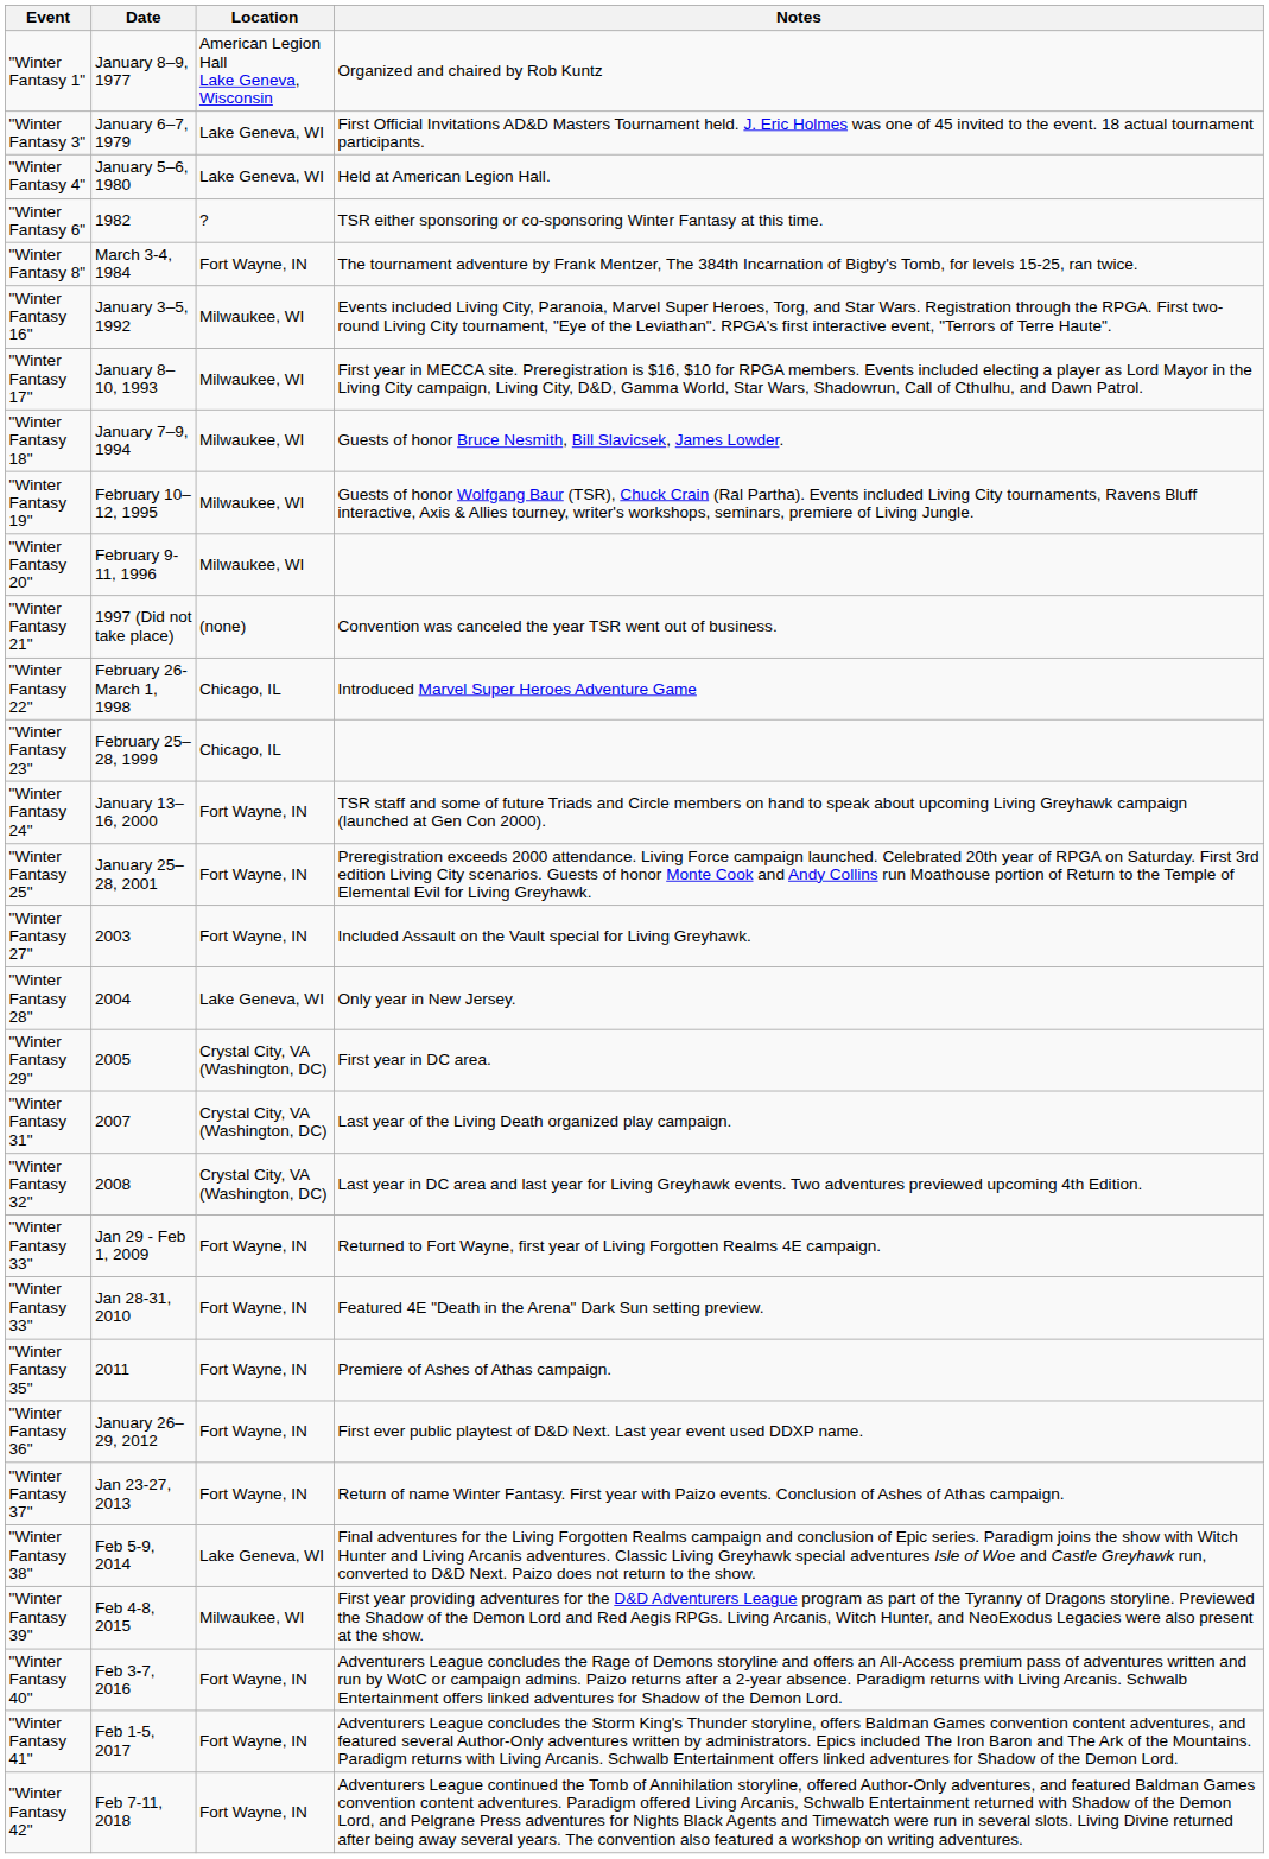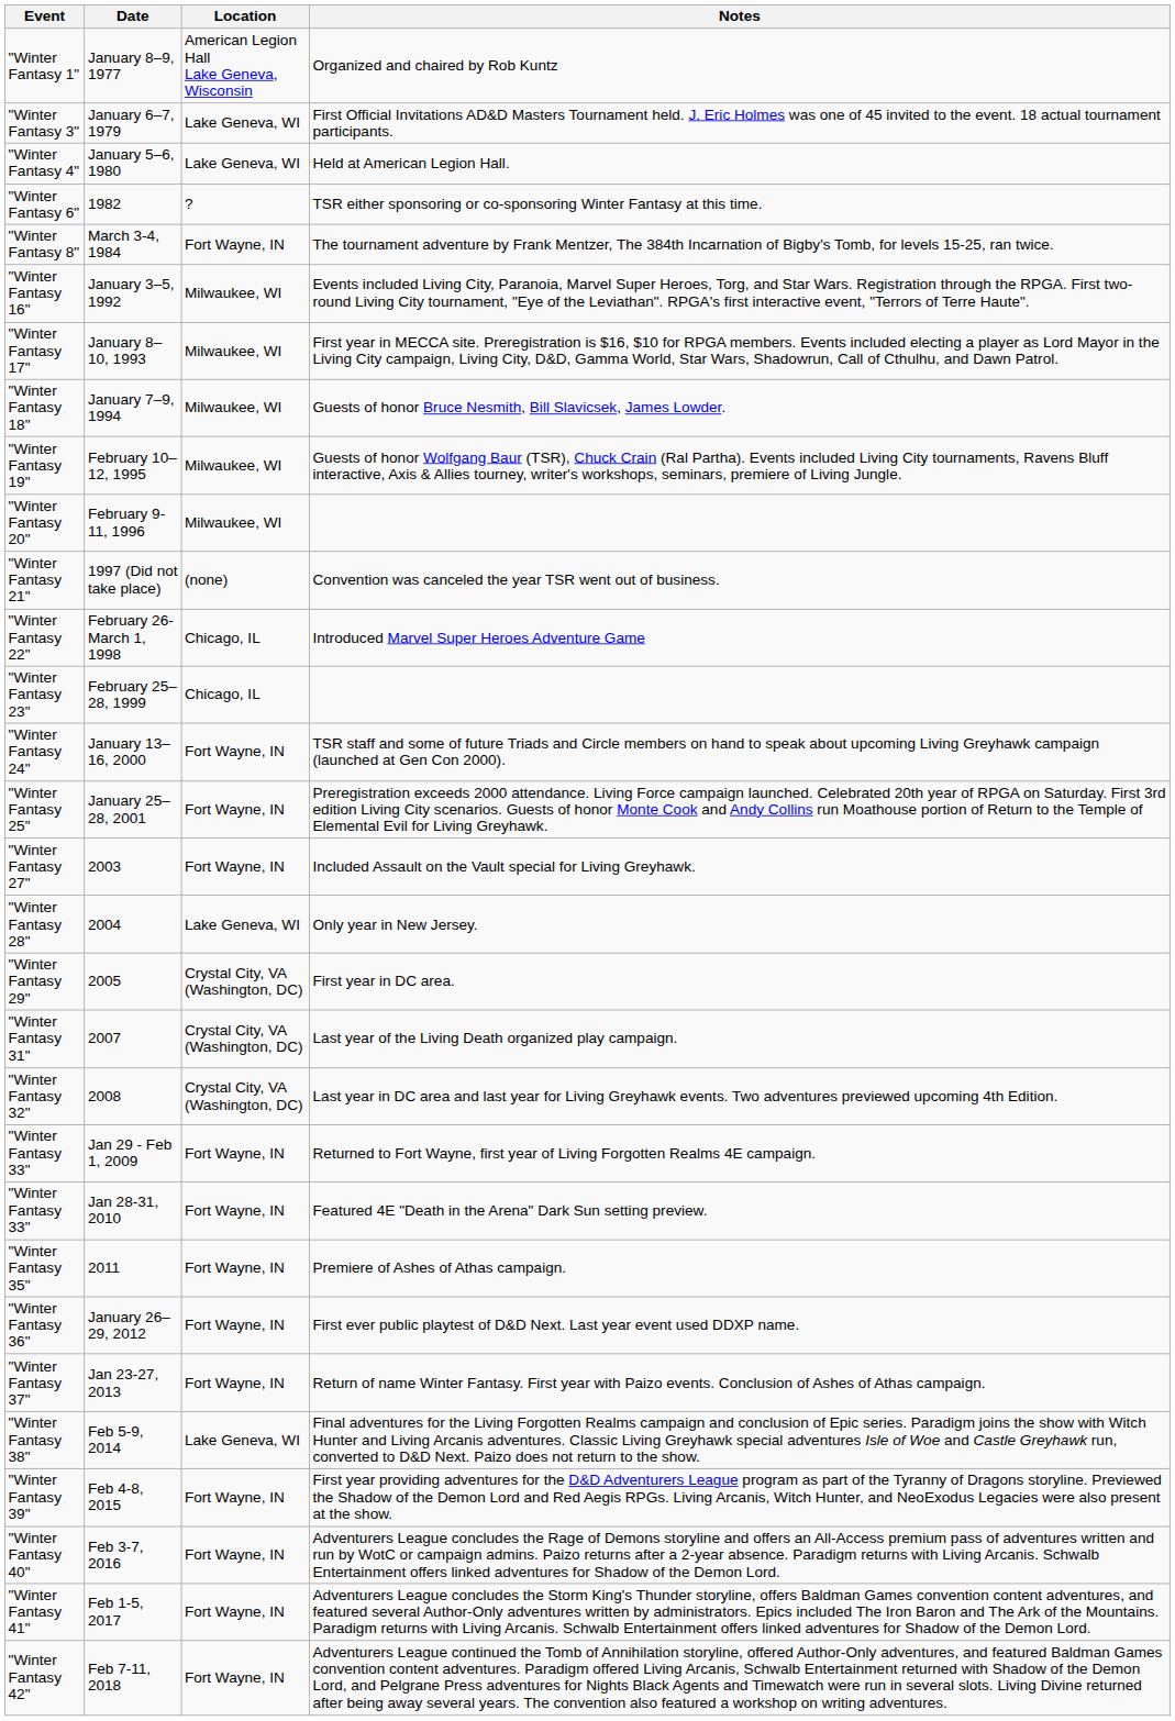 <table class="wikitable">
 <tr>
 <th>Event</th>
 <th>Date</th>
 <th>Location</th>
 <th>Notes</th>
 </tr>
 <tr>
 <td>"Winter Fantasy 1"</td>
 <td>January 8–9, 1977 </td>
 <td>American Legion Hall<br><a href='#'>Lake Geneva</a>, <a href='#'>Wisconsin</a></td>
 <td>Organized and chaired by Rob Kuntz</td>
 </tr>
 <tr>
 <td>"Winter Fantasy 3"</td>
 <td>January 6–7, 1979</td>
 <td>Lake Geneva, WI</td>
 <td>First Official Invitations AD&D Masters Tournament held. <a href='#'>J. Eric Holmes</a> was one of 45 invited to the event. 18 actual tournament participants. </td>
 </tr>
 <tr>
 <td>"Winter Fantasy 4"</td>
 <td>January 5–6, 1980</td>
 <td>Lake Geneva, WI</td>
 <td>Held at American Legion Hall. </td>
 </tr>
 <tr>
 <td>"Winter Fantasy 6"</td>
 <td>1982</td>
 <td>?</td>
 <td>TSR either sponsoring or co-sponsoring Winter Fantasy at this time. </td>
 </tr>
 <tr>
 <td>"Winter Fantasy 8"</td>
 <td>March 3-4, 1984</td>
 <td>Fort Wayne, IN</td>
 <td>The tournament adventure by Frank Mentzer, The 384th Incarnation of Bigby's Tomb, for levels 15-25, ran twice. </td>
 </tr>
 <tr>
 <td>"Winter Fantasy 16"</td>
 <td>January 3–5, 1992</td>
 <td>Milwaukee, WI</td>
 <td>Events included Living City, Paranoia, Marvel Super Heroes, Torg, and Star Wars. Registration through the RPGA. First two-round Living City tournament, "Eye of the Leviathan". RPGA's first interactive event, "Terrors of Terre Haute".</td>
 </tr>
 <tr>
 <td>"Winter Fantasy 17"</td>
 <td>January 8–10, 1993</td>
 <td>Milwaukee, WI</td>
 <td>First year in MECCA site. Preregistration is $16, $10 for RPGA members. Events included electing a player as Lord Mayor in the Living City campaign, Living City, D&D, Gamma World, Star Wars, Shadowrun, Call of Cthulhu, and Dawn Patrol.</td>
 </tr>
 <tr>
 <td>"Winter Fantasy 18"</td>
 <td>January 7–9, 1994</td>
 <td>Milwaukee, WI</td>
 <td>Guests of honor <a href='#'>Bruce Nesmith</a>, <a href='#'>Bill Slavicsek</a>, <a href='#'>James Lowder</a>.</td>
 </tr>
 <tr>
 <td>"Winter Fantasy 19"</td>
 <td>February 10–12, 1995</td>
 <td>Milwaukee, WI</td>
 <td>Guests of honor <a href='#'>Wolfgang Baur</a> (TSR), <a href='#'>Chuck Crain</a> (Ral Partha). Events included Living City tournaments, Ravens Bluff interactive, Axis & Allies tourney, writer's workshops, seminars, premiere of Living Jungle.</td>
 </tr>
 <tr>
 <td>"Winter Fantasy 20"</td>
 <td>February 9-11, 1996</td>
 <td>Milwaukee, WI</td>
 <td></td>
 </tr>
 <tr>
 <td>"Winter Fantasy 21"</td>
 <td>1997 (Did not take place)</td>
 <td>(none)</td>
 <td>Convention was canceled the year TSR went out of business.</td>
 </tr>
 <tr>
 <td>"Winter Fantasy 22"</td>
 <td>February 26-March 1, 1998</td>
 <td>Chicago, IL</td>
 <td>Introduced <a href='#'>Marvel Super Heroes Adventure Game</a></td>
 </tr>
 <tr>
 <td>"Winter Fantasy 23"</td>
 <td>February 25–28, 1999</td>
 <td>Chicago, IL</td>
 <td></td>
 </tr>
 <tr>
 <td>"Winter Fantasy 24"</td>
 <td>January 13–16, 2000</td>
 <td>Fort Wayne, IN</td>
 <td>TSR staff and some of future Triads and Circle members on hand to speak about upcoming Living Greyhawk campaign (launched at Gen Con 2000).</td>
 </tr>
 <tr>
 <td>"Winter Fantasy 25"</td>
 <td>January 25–28, 2001</td>
 <td>Fort Wayne, IN</td>
 <td>Preregistration exceeds 2000 attendance. Living Force campaign launched. Celebrated 20th year of RPGA on Saturday. First 3rd edition Living City scenarios. Guests of honor <a href='#'>Monte Cook</a> and <a href='#'>Andy Collins</a> run Moathouse portion of Return to the Temple of Elemental Evil for Living Greyhawk.</td>
 </tr>
 <tr>
 <td>"Winter Fantasy 27"</td>
 <td>2003</td>
 <td>Fort Wayne, IN</td>
 <td>Included Assault on the Vault special for Living Greyhawk.</td>
 </tr>
 <tr>
 <td>"Winter Fantasy 28"</td>
 <td>2004</td>
 <td>Lake Geneva, WI</td>
 <td>Only year in New Jersey.</td>
 </tr>
 <tr>
 <td>"Winter Fantasy 29"</td>
 <td>2005</td>
 <td>Crystal City, VA (Washington, DC)</td>
 <td>First year in DC area.</td>
 </tr>
 <tr>
 <td>"Winter Fantasy 31"</td>
 <td>2007</td>
 <td>Crystal City, VA (Washington, DC)</td>
 <td>Last year of the Living Death organized play campaign.</td>
 </tr>
 <tr>
 <td>"Winter Fantasy 32"</td>
 <td>2008</td>
 <td>Crystal City, VA (Washington, DC)</td>
 <td>Last year in DC area and last year for Living Greyhawk events. Two adventures previewed upcoming 4th Edition.</td>
 </tr>
 <tr>
 <td>"Winter Fantasy 33"</td>
 <td>Jan 29 - Feb 1, 2009</td>
 <td>Fort Wayne, IN</td>
 <td>Returned to Fort Wayne, first year of Living Forgotten Realms 4E campaign.</td>
 </tr>
 <tr>
 <td>"Winter Fantasy 33"</td>
 <td>Jan 28-31, 2010</td>
 <td>Fort Wayne, IN</td>
 <td>Featured 4E "Death in the Arena" Dark Sun setting preview.</td>
 </tr>
 <tr>
 <td>"Winter Fantasy 35"</td>
 <td>2011</td>
 <td>Fort Wayne, IN</td>
 <td>Premiere of Ashes of Athas campaign.</td>
 </tr>
 <tr>
 <td>"Winter Fantasy 36"</td>
 <td>January 26–29, 2012</td>
 <td>Fort Wayne, IN</td>
 <td>First ever public playtest of D&D Next. Last year event used DDXP name.</td>
 </tr>
 <tr>
 <td>"Winter Fantasy 37"</td>
 <td>Jan 23-27, 2013</td>
 <td>Fort Wayne, IN</td>
 <td>Return of name Winter Fantasy. First year with Paizo events. Conclusion of Ashes of Athas campaign.</td>
 </tr>
 <tr>
 <td>"Winter Fantasy 38"</td>
 <td>Feb 5-9, 2014</td>
 <td>Lake Geneva, WI</td>
 <td>Final adventures for the Living Forgotten Realms campaign and conclusion of Epic series. Paradigm joins the show with Witch Hunter and Living Arcanis adventures. Classic Living Greyhawk special adventures <em>Isle of Woe</em> and <em>Castle Greyhawk</em> run, converted to D&D Next. Paizo does not return to the show.</td>
 </tr>
 <tr>
 <td>"Winter Fantasy 39"</td>
 <td>Feb 4-8, 2015</td>
-<td>Milwaukee, WI</td>
+<td>Fort Wayne, IN</td>
 <td>First year providing adventures for the <a href='#'>D&D Adventurers League</a> program as part of the Tyranny of Dragons storyline. Previewed the Shadow of the Demon Lord and Red Aegis RPGs. Living Arcanis, Witch Hunter, and NeoExodus Legacies were also present at the show.</td>
 </tr>
 <tr>
 <td>"Winter Fantasy 40"</td>
 <td>Feb 3-7, 2016</td>
 <td>Fort Wayne, IN</td>
 <td>Adventurers League concludes the Rage of Demons storyline and offers an All-Access premium pass of adventures written and run by WotC or campaign admins. Paizo returns after a 2-year absence. Paradigm returns with Living Arcanis. Schwalb Entertainment offers linked adventures for Shadow of the Demon Lord.</td>
 </tr>
 <tr>
 <td>"Winter Fantasy 41"</td>
 <td>Feb 1-5, 2017</td>
 <td>Fort Wayne, IN</td>
 <td>Adventurers League concludes the Storm King's Thunder storyline, offers Baldman Games convention content adventures, and featured several Author-Only adventures written by administrators. Epics included The Iron Baron and The Ark of the Mountains. Paradigm returns with Living Arcanis. Schwalb Entertainment offers linked adventures for Shadow of the Demon Lord.</td>
 </tr>
 <tr>
 <td>"Winter Fantasy 42"</td>
 <td>Feb 7-11, 2018</td>
 <td>Fort Wayne, IN</td>
 <td>Adventurers League continued the Tomb of Annihilation storyline, offered Author-Only adventures, and featured Baldman Games convention content adventures. Paradigm offered Living Arcanis, Schwalb Entertainment returned with Shadow of the Demon Lord, and Pelgrane Press adventures for Nights Black Agents and Timewatch were run in several slots. Living Divine returned after being away several years. The convention also featured a workshop on writing adventures.</td>
 </tr>
 </table>
